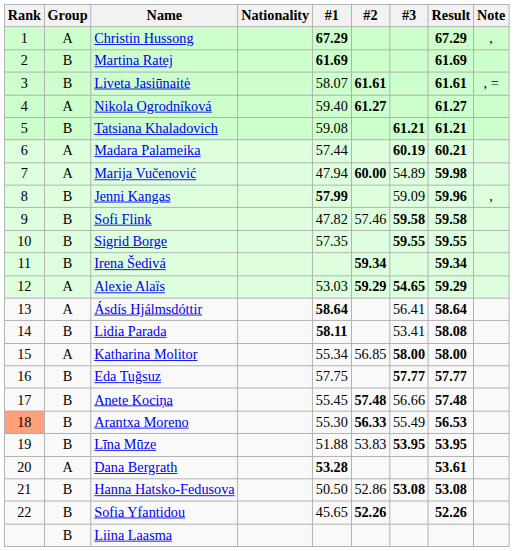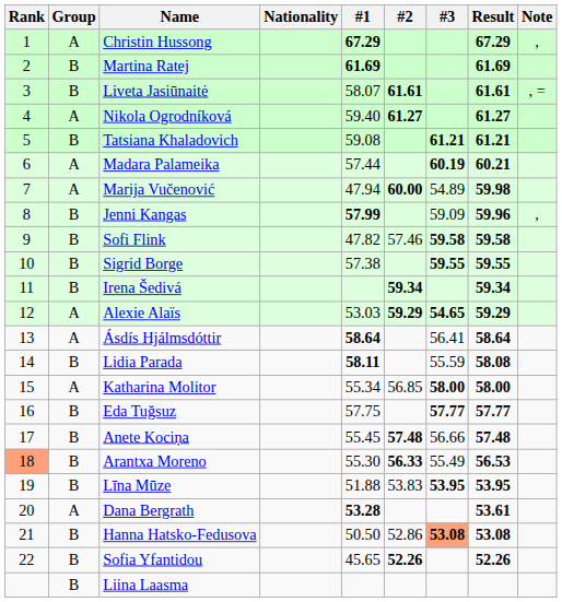 <table class="wikitable sortable" style="text-align:center">
 <tr>
 <th>Rank</th>
 <th>Group</th>
 <th>Name</th>
 <th>Nationality</th>
 <th>#1</th>
 <th>#2</th>
 <th>#3</th>
 <th>Result</th>
 <th>Note</th>
 </tr>
 <tr bgcolor=ccffcc>
 <td>1</td>
 <td>A</td>
 <td align=left><a href='#'>Christin Hussong</a></td>
 <td align=left></td>
 <td><strong>67.29</strong></td>
 <td></td>
 <td></td>
 <td><strong>67.29</strong></td>
 <td>, </td>
 </tr>
 <tr bgcolor=ccffcc>
 <td>2</td>
 <td>B</td>
 <td align=left><a href='#'>Martina Ratej</a></td>
 <td align=left></td>
 <td><strong>61.69</strong></td>
 <td></td>
 <td></td>
 <td><strong>61.69</strong></td>
 <td></td>
 </tr>
 <tr bgcolor=ccffcc>
 <td>3</td>
 <td>B</td>
 <td align=left><a href='#'>Liveta Jasiūnaitė</a></td>
 <td align=left></td>
 <td>58.07</td>
 <td><strong>61.61</strong></td>
 <td></td>
 <td><strong>61.61</strong></td>
 <td>, =</td>
 </tr>
 <tr bgcolor=ccffcc>
 <td>4</td>
 <td>A</td>
 <td align=left><a href='#'>Nikola Ogrodníková</a></td>
 <td align=left></td>
 <td>59.40</td>
 <td><strong>61.27</strong></td>
 <td></td>
 <td><strong>61.27</strong></td>
 <td></td>
 </tr>
 <tr bgcolor=ccffcc>
 <td>5</td>
 <td>B</td>
 <td align=left><a href='#'>Tatsiana Khaladovich</a></td>
 <td align=left></td>
 <td>59.08</td>
 <td></td>
 <td><strong>61.21</strong></td>
 <td><strong>61.21</strong></td>
 <td></td>
 </tr>
 <tr bgcolor=ddffdd>
 <td>6</td>
 <td>A</td>
 <td align=left><a href='#'>Madara Palameika</a></td>
 <td align=left></td>
 <td>57.44</td>
 <td></td>
 <td><strong>60.19</strong></td>
 <td><strong>60.21</strong></td>
 <td></td>
 </tr>
 <tr bgcolor=ddffdd>
 <td>7</td>
 <td>A</td>
 <td align=left><a href='#'>Marija Vučenović</a></td>
 <td align=left></td>
 <td>47.94</td>
 <td><strong>60.00</strong></td>
 <td>54.89</td>
 <td><strong>59.98</strong></td>
 <td></td>
 </tr>
 <tr bgcolor=ddffdd>
 <td>8</td>
 <td>B</td>
 <td align=left><a href='#'>Jenni Kangas</a></td>
 <td align=left></td>
 <td><strong>57.99</strong></td>
 <td></td>
 <td>59.09</td>
 <td><strong>59.96</strong></td>
 <td>, </td>
 </tr>
 <tr bgcolor=ddffdd>
 <td>9</td>
 <td>B</td>
 <td align=left><a href='#'>Sofi Flink</a></td>
 <td align=left></td>
 <td>47.82</td>
 <td>57.46</td>
 <td><strong>59.58</strong></td>
 <td><strong>59.58</strong></td>
 <td></td>
 </tr>
 <tr bgcolor=ddffdd>
 <td>10</td>
 <td>B</td>
 <td align=left><a href='#'>Sigrid Borge</a></td>
 <td align=left></td>
-<td>57.35</td>
+<td>57.38</td>
 <td></td>
 <td><strong>59.55</strong></td>
 <td><strong>59.55</strong></td>
 <td></td>
 </tr>
 <tr bgcolor=ddffdd>
 <td>11</td>
 <td>B</td>
 <td align=left><a href='#'>Irena Šedivá</a></td>
 <td align=left></td>
 <td></td>
 <td><strong>59.34</strong></td>
 <td></td>
 <td><strong>59.34</strong></td>
 <td></td>
 </tr>
 <tr bgcolor=ddffdd>
 <td>12</td>
 <td>A</td>
 <td align=left><a href='#'>Alexie Alaïs</a></td>
 <td align=left></td>
 <td>53.03</td>
 <td><strong>59.29</strong></td>
 <td><strong>54.65</strong></td>
 <td><strong>59.29</strong></td>
 <td></td>
 </tr>
 <tr>
 <td>13</td>
 <td>A</td>
 <td align=left><a href='#'>Ásdís Hjálmsdóttir</a></td>
 <td align=left></td>
 <td><strong>58.64</strong></td>
 <td></td>
 <td>56.41</td>
 <td><strong>58.64</strong></td>
 <td></td>
 </tr>
 <tr>
 <td>14</td>
 <td>B</td>
 <td align=left><a href='#'>Lidia Parada</a></td>
 <td align=left></td>
 <td><strong>58.11</strong></td>
 <td></td>
-<td>53.41</td>
+<td>55.59</td>
 <td><strong>58.08</strong></td>
 <td></td>
 </tr>
 <tr>
 <td>15</td>
 <td>A</td>
 <td align=left><a href='#'>Katharina Molitor</a></td>
 <td align=left></td>
 <td>55.34</td>
 <td>56.85</td>
 <td><strong>58.00</strong></td>
 <td><strong>58.00</strong></td>
 <td></td>
 </tr>
 <tr>
 <td>16</td>
 <td>B</td>
 <td align=left><a href='#'>Eda Tuğsuz</a></td>
 <td align=left></td>
 <td>57.75</td>
 <td></td>
 <td><strong>57.77</strong></td>
 <td><strong>57.77</strong></td>
 <td></td>
 </tr>
 <tr>
 <td>17</td>
 <td>B</td>
 <td align=left><a href='#'>Anete Kociņa</a></td>
 <td align=left></td>
 <td>55.45</td>
 <td><strong>57.48</strong></td>
 <td>56.66</td>
 <td><strong>57.48</strong></td>
 <td></td>
 </tr>
 <tr>
 <td style="background: lightsalmon;">18</td>
 <td>B</td>
 <td align=left><a href='#'>Arantxa Moreno</a></td>
 <td align=left></td>
 <td>55.30</td>
 <td><strong>56.33</strong></td>
 <td>55.49</td>
 <td><strong>56.53</strong></td>
 <td></td>
 </tr>
 <tr>
 <td>19</td>
 <td>B</td>
 <td align=left><a href='#'>Līna Mūze</a></td>
 <td align=left></td>
 <td>51.88</td>
 <td>53.83</td>
 <td><strong>53.95</strong></td>
 <td><strong>53.95</strong></td>
 <td></td>
 </tr>
 <tr>
 <td>20</td>
 <td>A</td>
 <td align=left><a href='#'>Dana Bergrath</a></td>
 <td align=left></td>
 <td><strong>53.28</strong></td>
 <td></td>
 <td></td>
 <td><strong>53.61</strong></td>
 <td></td>
 </tr>
 <tr>
 <td>21</td>
 <td>B</td>
 <td align=left><a href='#'>Hanna Hatsko-Fedusova</a></td>
 <td align=left></td>
 <td>50.50</td>
 <td>52.86</td>
-<td><strong>53.08</strong></td>
+<td style="background: lightsalmon;"><strong>53.08</strong></td>
 <td><strong>53.08</strong></td>
 <td></td>
 </tr>
 <tr>
 <td>22</td>
 <td>B</td>
 <td align=left><a href='#'>Sofia Yfantidou</a></td>
 <td align=left></td>
 <td>45.65</td>
 <td><strong>52.26</strong></td>
 <td></td>
 <td><strong>52.26</strong></td>
 <td></td>
 </tr>
 <tr>
 <td></td>
 <td>B</td>
 <td align=left><a href='#'>Liina Laasma</a></td>
 <td align=left></td>
 <td></td>
 <td></td>
 <td></td>
 <td><strong></strong></td>
 <td></td>
 </tr>
 </table>
